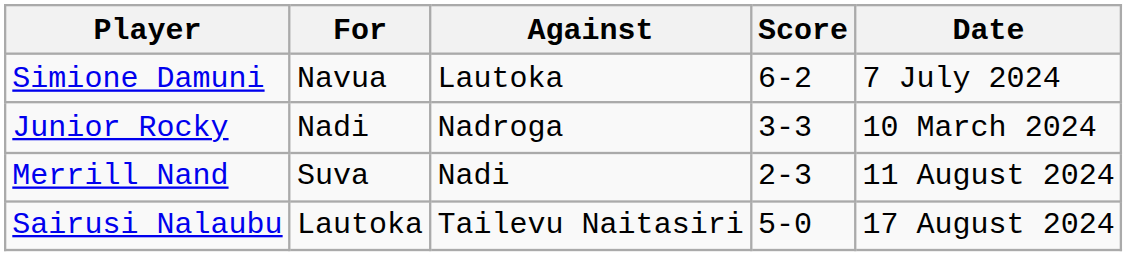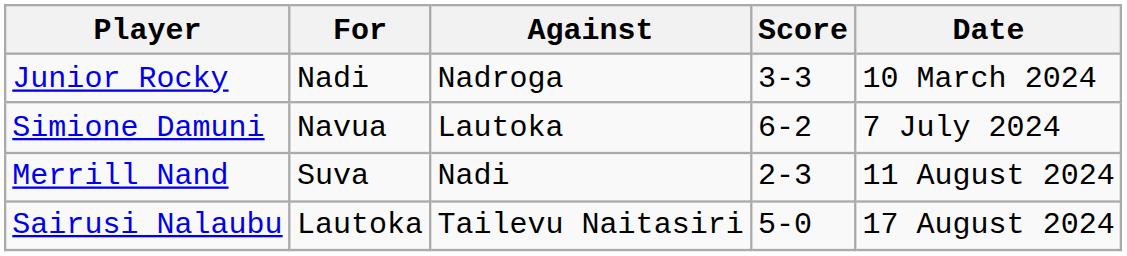 <table class="wikitable">
 <tr>
 <th>Player</th>
 <th>For</th>
 <th>Against</th>
 <th>Score</th>
 <th>Date</th>
 </tr>
 <tr>
+<td> <a href='#'>Junior Rocky</a></td>
+<td>Nadi</td>
+<td>Nadroga</td>
+<td>3-3</td>
+<td>10 March 2024</td>
+</tr>
+<tr>
 <td> <a href='#'>Simione Damuni</a></td>
 <td>Navua</td>
 <td>Lautoka</td>
 <td>6-2</td>
 <td>7 July 2024</td>
-</tr>
-<tr>
-<td> <a href='#'>Junior Rocky</a></td>
-<td>Nadi</td>
-<td>Nadroga</td>
-<td>3-3</td>
-<td>10 March 2024</td>
 </tr>
 <tr>
 <td> <a href='#'>Merrill Nand</a></td>
 <td>Suva</td>
 <td>Nadi</td>
 <td>2-3</td>
 <td>11 August 2024</td>
 </tr>
 <tr>
 <td> <a href='#'>Sairusi Nalaubu</a></td>
 <td>Lautoka</td>
 <td>Tailevu Naitasiri</td>
 <td>5-0</td>
 <td>17 August 2024</td>
 </tr>
 </table>
